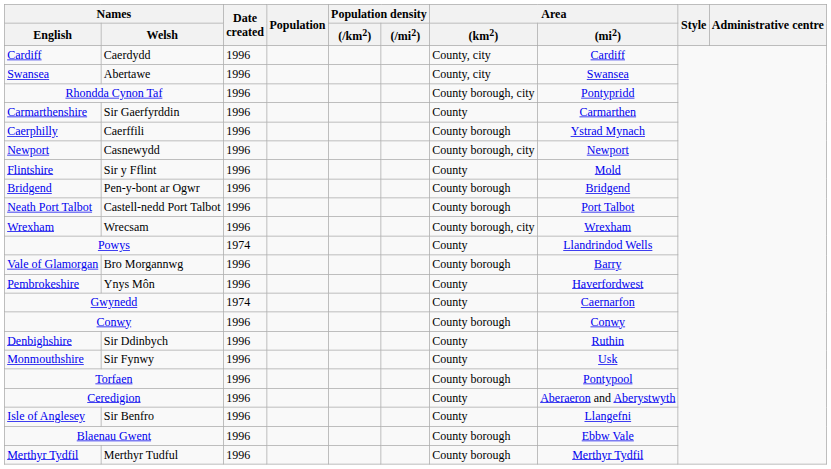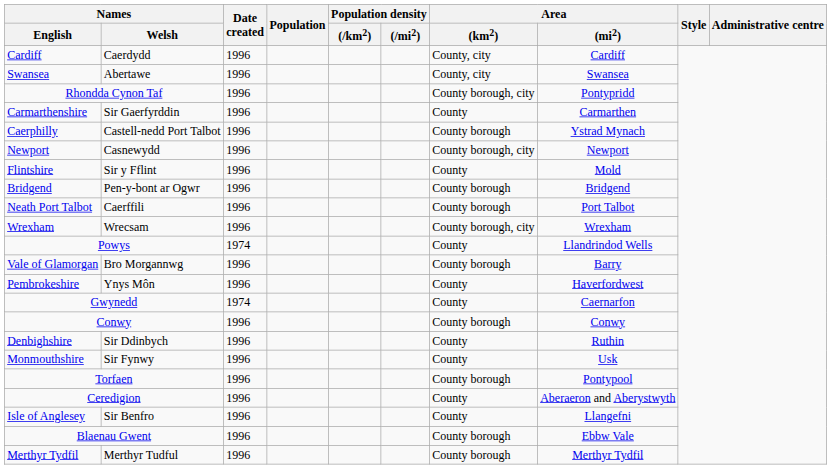 <table class="wikitable sortable static-row-numbers sticky-header-multi">
 <tr>
 <th colspan=2>Names</th>
 <th rowspan=2>Date<br>created</th>
 <th rowspan=2>Population</th>
 <th colspan=2>Population density</th>
 <th colspan=2>Area</th>
 <th rowspan=2>Style</th>
 <th rowspan=2>Administrative centre</th>
 </tr>
 <tr>
 <th>English</th>
 <th>Welsh</th>
 <th>(/km<sup>2</sup>)</th>
 <th>(/mi<sup>2</sup>)</th>
 <th>(km<sup>2</sup>)</th>
 <th>(mi<sup>2</sup>)</th>
 </tr>
 <tr>
 <td><a href='#'>Cardiff</a></td>
 <td>Caerdydd</td>
 <td>1996</td>
 <td style="text-align:right;"></td>
 <td></td>
 <td></td>
 <td>County, city</td>
 <td align="center"><a href='#'>Cardiff</a></td>
 </tr>
 <tr>
 <td><a href='#'>Swansea</a></td>
 <td>Abertawe</td>
 <td>1996</td>
 <td style="text-align:right;"></td>
 <td></td>
 <td></td>
 <td>County, city</td>
 <td align="center"><a href='#'>Swansea</a></td>
 </tr>
 <tr>
 <td colspan=2 style="text-align:center;"><a href='#'>Rhondda Cynon Taf</a></td>
 <td>1996</td>
 <td style="text-align:right;"></td>
 <td></td>
 <td></td>
 <td>County borough, city</td>
 <td align="center"><a href='#'>Pontypridd</a></td>
 </tr>
 <tr>
 <td><a href='#'>Carmarthenshire</a></td>
 <td>Sir Gaerfyrddin</td>
 <td>1996</td>
 <td style="text-align:right;"></td>
 <td></td>
 <td></td>
 <td>County</td>
 <td align="center"><a href='#'>Carmarthen</a></td>
 </tr>
 <tr>
 <td><a href='#'>Caerphilly</a></td>
-<td>Caerffili</td>
+<td>Castell-nedd Port Talbot</td>
 <td>1996</td>
 <td style="text-align:right;"></td>
 <td></td>
 <td></td>
 <td>County borough</td>
 <td align="center"><a href='#'>Ystrad Mynach</a></td>
 </tr>
 <tr>
 <td><a href='#'>Newport</a></td>
 <td>Casnewydd</td>
 <td>1996</td>
 <td style="text-align:right;"></td>
 <td></td>
 <td></td>
 <td>County borough, city</td>
 <td align="center"><a href='#'>Newport</a></td>
 </tr>
 <tr>
 <td><a href='#'>Flintshire</a></td>
 <td>Sir y Fflint</td>
 <td>1996</td>
 <td style="text-align:right;"></td>
 <td></td>
 <td></td>
 <td>County</td>
 <td align="center"><a href='#'>Mold</a></td>
 </tr>
 <tr>
 <td><a href='#'>Bridgend</a></td>
 <td>Pen-y-bont ar Ogwr</td>
 <td>1996</td>
 <td style="text-align:right;"></td>
 <td></td>
 <td></td>
 <td>County borough</td>
 <td align="center"><a href='#'>Bridgend</a></td>
 </tr>
 <tr>
 <td><a href='#'>Neath Port Talbot</a></td>
-<td>Castell-nedd Port Talbot</td>
+<td>Caerffili</td>
 <td>1996</td>
 <td style="text-align:right;"></td>
 <td></td>
 <td></td>
 <td>County borough</td>
 <td align="center"><a href='#'>Port Talbot</a></td>
 </tr>
 <tr>
 <td><a href='#'>Wrexham</a></td>
 <td>Wrecsam</td>
 <td>1996</td>
 <td style="text-align:right;"></td>
 <td></td>
 <td></td>
 <td>County borough, city</td>
 <td align="center"><a href='#'>Wrexham</a></td>
 </tr>
 <tr>
 <td colspan=2 style="text-align:center;"><a href='#'>Powys</a></td>
 <td>1974</td>
 <td style="text-align:right;"></td>
 <td></td>
 <td></td>
 <td>County</td>
 <td align="center"><a href='#'>Llandrindod Wells</a></td>
 </tr>
 <tr>
 <td><a href='#'>Vale of Glamorgan</a></td>
 <td>Bro Morgannwg</td>
 <td>1996</td>
 <td style="text-align:right;"></td>
 <td></td>
 <td></td>
 <td>County borough</td>
 <td align="center"><a href='#'>Barry</a></td>
 </tr>
 <tr>
 <td><a href='#'>Pembrokeshire</a></td>
 <td>Ynys Môn</td>
 <td>1996</td>
 <td style="text-align:right;"></td>
 <td></td>
 <td></td>
 <td>County</td>
 <td align="center"><a href='#'>Haverfordwest</a></td>
 </tr>
 <tr>
 <td colspan=2 style="text-align:center;"><a href='#'>Gwynedd</a></td>
 <td>1974</td>
 <td style="text-align:right;"></td>
 <td></td>
 <td></td>
 <td>County</td>
 <td align="center"><a href='#'>Caernarfon</a></td>
 </tr>
 <tr>
 <td colspan=2 style="text-align:center;"><a href='#'>Conwy</a></td>
 <td>1996</td>
 <td style="text-align:right;"></td>
 <td></td>
 <td></td>
 <td>County borough</td>
 <td align="center"><a href='#'>Conwy</a></td>
 </tr>
 <tr>
 <td><a href='#'>Denbighshire</a></td>
 <td>Sir Ddinbych</td>
 <td>1996</td>
 <td style="text-align:right;"></td>
 <td></td>
 <td></td>
 <td>County</td>
 <td align="center"><a href='#'>Ruthin</a></td>
 </tr>
 <tr>
 <td><a href='#'>Monmouthshire</a></td>
 <td>Sir Fynwy</td>
 <td>1996</td>
 <td style="text-align:right;"></td>
 <td></td>
 <td></td>
 <td>County</td>
 <td align="center"><a href='#'>Usk</a></td>
 </tr>
 <tr>
 <td colspan=2 style="text-align:center;"><a href='#'>Torfaen</a></td>
 <td>1996</td>
 <td style="text-align:right;"></td>
 <td></td>
 <td></td>
 <td>County borough</td>
 <td align="center"><a href='#'>Pontypool</a></td>
 </tr>
 <tr>
 <td colspan=2 style="text-align:center;"><a href='#'>Ceredigion</a></td>
 <td>1996</td>
 <td style="text-align:right;"></td>
 <td></td>
 <td></td>
 <td>County</td>
 <td align="center"><a href='#'>Aberaeron</a> and <a href='#'>Aberystwyth</a></td>
 </tr>
 <tr>
 <td><a href='#'>Isle of Anglesey</a></td>
 <td>Sir Benfro</td>
 <td>1996</td>
 <td style="text-align:right;"></td>
 <td></td>
 <td></td>
 <td>County</td>
 <td align="center"><a href='#'>Llangefni</a></td>
 </tr>
 <tr>
 <td colspan=2 style="text-align:center;"><a href='#'>Blaenau Gwent</a></td>
 <td>1996</td>
 <td style="text-align:right;"></td>
 <td></td>
 <td></td>
 <td>County borough</td>
 <td align="center"><a href='#'>Ebbw Vale</a></td>
 </tr>
 <tr>
 <td><a href='#'>Merthyr Tydfil</a></td>
 <td>Merthyr Tudful</td>
 <td>1996</td>
 <td style="text-align:right;"></td>
 <td></td>
 <td></td>
 <td>County borough</td>
 <td align="center"><a href='#'>Merthyr Tydfil</a></td>
 </tr>
 </table>
